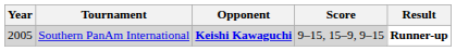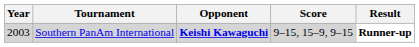 <table class="sortable wikitable" style="font-size: 90%;">
 <tr>
 <th>Year</th>
 <th>Tournament</th>
 <th>Opponent</th>
 <th>Score</th>
 <th>Result</th>
 </tr>
 <tr style="background:#D5D5D5">
-<td align="center">2005</td>
+<td align="center">2003</td>
 <td align="left"><a href='#'>Southern PanAm International</a></td>
 <td align="left"><strong> <a href='#'>Keishi Kawaguchi</a></strong></td>
 <td align="left">9–15, 15–9, 9–15</td>
 <td style="text-align:left; background:white"> <strong>Runner-up</strong></td>
 </tr>
 </table>
